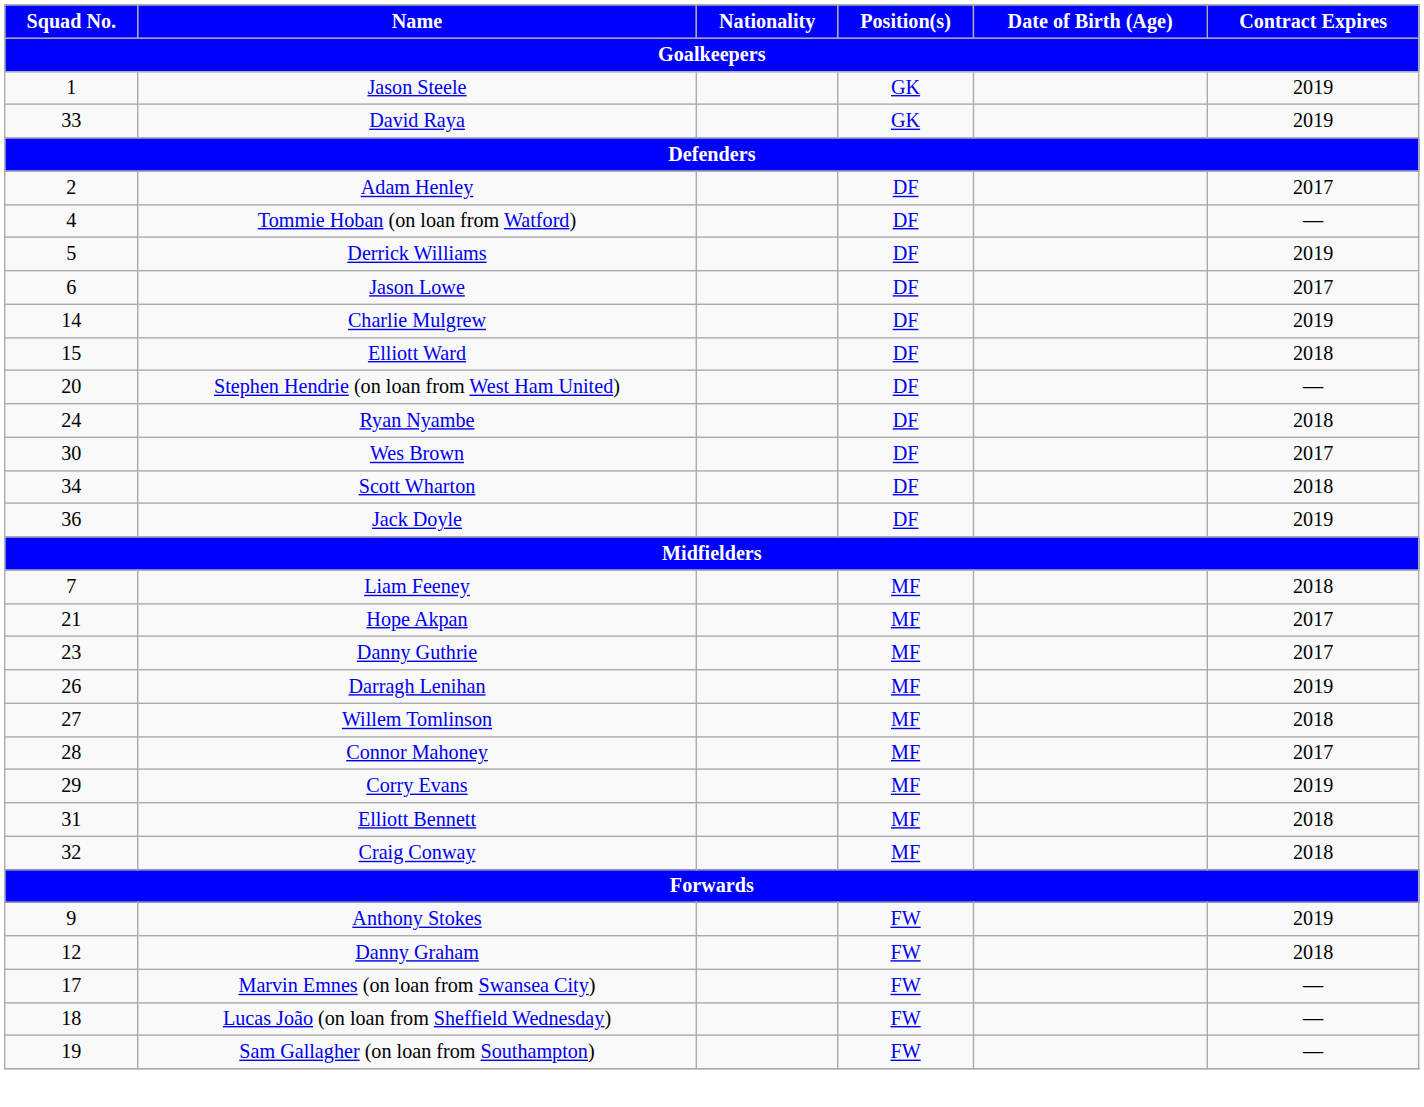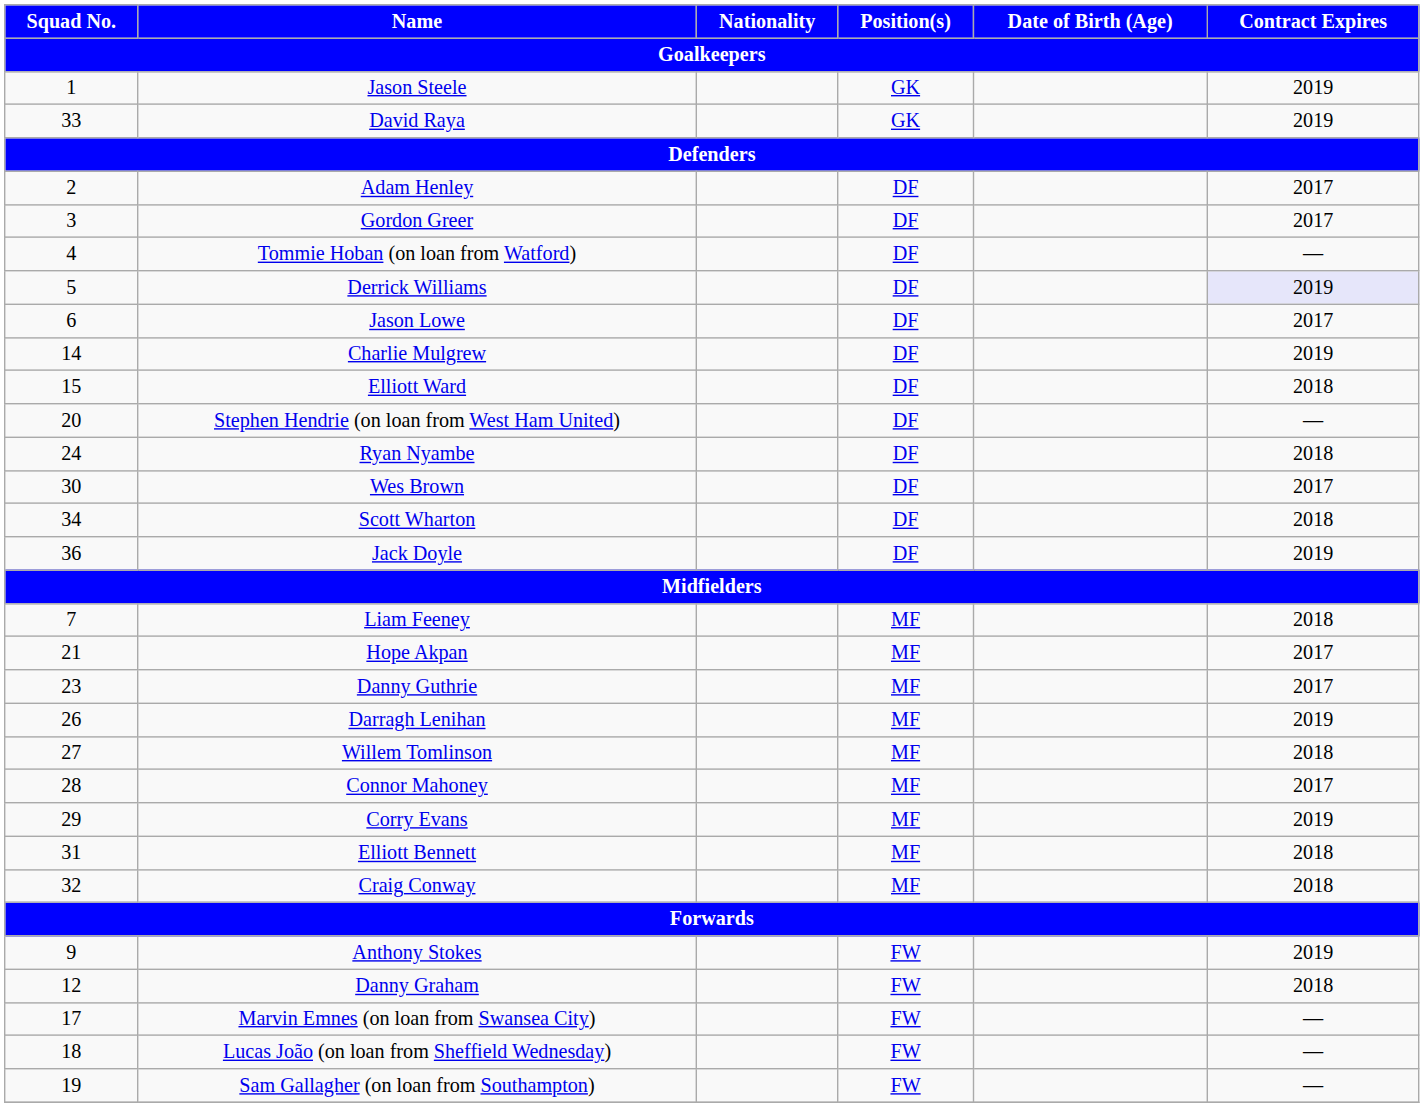 <table class="wikitable" style="text-align:center; font-size:90%; width:80%;">
 <tr>
 <th style="background:#0000FF; color:white; text-align:center;">Squad No.</th>
 <th style="background:#0000FF; color:white; text-align:center;">Name</th>
 <th style="background:#0000FF; color:white; text-align:center;">Nationality</th>
 <th style="background:#0000FF; color:white; text-align:center;">Position(s)</th>
 <th style="background:#0000FF; color:white; text-align:center;">Date of Birth (Age)</th>
 <th style="background:#0000FF; color:white; text-align:center;">Contract Expires</th>
 </tr>
 <tr>
 <th colspan="6" style="background:#0000FF; color:white; text-align:center">Goalkeepers</th>
 </tr>
 <tr>
 <td>1</td>
 <td><a href='#'>Jason Steele</a></td>
 <td></td>
 <td><a href='#'>GK</a></td>
 <td></td>
 <td>2019</td>
 </tr>
 <tr>
 <td>33</td>
 <td><a href='#'>David Raya</a></td>
 <td></td>
 <td><a href='#'>GK</a></td>
 <td></td>
 <td>2019</td>
 </tr>
 <tr>
 <th colspan="6" style="background:#0000FF; color:white; text-align:center">Defenders</th>
 </tr>
 <tr>
 <td>2</td>
 <td><a href='#'>Adam Henley</a></td>
 <td></td>
 <td><a href='#'>DF</a></td>
 <td></td>
 <td>2017</td>
 </tr>
 <tr>
+<td>3</td>
+<td><a href='#'>Gordon Greer</a></td>
+<td></td>
+<td><a href='#'>DF</a></td>
+<td></td>
+<td>2017</td>
+</tr>
+<tr>
 <td>4</td>
 <td><a href='#'>Tommie Hoban</a> (on loan from <a href='#'>Watford</a>)</td>
 <td></td>
 <td><a href='#'>DF</a></td>
 <td></td>
 <td>—</td>
 </tr>
 <tr>
 <td>5</td>
 <td><a href='#'>Derrick Williams</a></td>
 <td></td>
 <td><a href='#'>DF</a></td>
 <td></td>
-<td>2019</td>
+<td style="background: lavender;">2019</td>
 </tr>
 <tr>
 <td>6</td>
 <td><a href='#'>Jason Lowe</a></td>
 <td></td>
 <td><a href='#'>DF</a></td>
 <td></td>
 <td>2017</td>
 </tr>
 <tr>
 <td>14</td>
 <td><a href='#'>Charlie Mulgrew</a></td>
 <td></td>
 <td><a href='#'>DF</a></td>
 <td></td>
 <td>2019</td>
 </tr>
 <tr>
 <td>15</td>
 <td><a href='#'>Elliott Ward</a></td>
 <td></td>
 <td><a href='#'>DF</a></td>
 <td></td>
 <td>2018</td>
 </tr>
 <tr>
 <td>20</td>
 <td><a href='#'>Stephen Hendrie</a> (on loan from <a href='#'>West Ham United</a>)</td>
 <td></td>
 <td><a href='#'>DF</a></td>
 <td></td>
 <td>—</td>
 </tr>
 <tr>
 <td>24</td>
 <td><a href='#'>Ryan Nyambe</a></td>
 <td></td>
 <td><a href='#'>DF</a></td>
 <td></td>
 <td>2018</td>
 </tr>
 <tr>
 <td>30</td>
 <td><a href='#'>Wes Brown</a></td>
 <td></td>
 <td><a href='#'>DF</a></td>
 <td></td>
 <td>2017</td>
 </tr>
 <tr>
 <td>34</td>
 <td><a href='#'>Scott Wharton</a></td>
 <td></td>
 <td><a href='#'>DF</a></td>
 <td></td>
 <td>2018</td>
 </tr>
 <tr>
 <td>36</td>
 <td><a href='#'>Jack Doyle</a></td>
 <td></td>
 <td><a href='#'>DF</a></td>
 <td></td>
 <td>2019</td>
 </tr>
 <tr>
 <th colspan="6" style="background:#0000FF; color:white; text-align:center">Midfielders</th>
 </tr>
 <tr>
 <td>7</td>
 <td><a href='#'>Liam Feeney</a></td>
 <td></td>
 <td><a href='#'>MF</a></td>
 <td></td>
 <td>2018</td>
 </tr>
 <tr>
 <td>21</td>
 <td><a href='#'>Hope Akpan</a></td>
 <td></td>
 <td><a href='#'>MF</a></td>
 <td></td>
 <td>2017</td>
 </tr>
 <tr>
 <td>23</td>
 <td><a href='#'>Danny Guthrie</a></td>
 <td></td>
 <td><a href='#'>MF</a></td>
 <td></td>
 <td>2017</td>
 </tr>
 <tr>
 <td>26</td>
 <td><a href='#'>Darragh Lenihan</a></td>
 <td></td>
 <td><a href='#'>MF</a></td>
 <td></td>
 <td>2019</td>
 </tr>
 <tr>
 <td>27</td>
 <td><a href='#'>Willem Tomlinson</a></td>
 <td></td>
 <td><a href='#'>MF</a></td>
 <td></td>
 <td>2018</td>
 </tr>
 <tr>
 <td>28</td>
 <td><a href='#'>Connor Mahoney</a></td>
 <td></td>
 <td><a href='#'>MF</a></td>
 <td></td>
 <td>2017</td>
 </tr>
 <tr>
 <td>29</td>
 <td><a href='#'>Corry Evans</a></td>
 <td></td>
 <td><a href='#'>MF</a></td>
 <td></td>
 <td>2019</td>
 </tr>
 <tr>
 <td>31</td>
 <td><a href='#'>Elliott Bennett</a></td>
 <td></td>
 <td><a href='#'>MF</a></td>
 <td></td>
 <td>2018</td>
 </tr>
 <tr>
 <td>32</td>
 <td><a href='#'>Craig Conway</a></td>
 <td></td>
 <td><a href='#'>MF</a></td>
 <td></td>
 <td>2018</td>
 </tr>
 <tr>
 <th colspan="6" style="background:#0000FF; color:white; text-align:center">Forwards</th>
 </tr>
 <tr>
 <td>9</td>
 <td><a href='#'>Anthony Stokes</a></td>
 <td></td>
 <td><a href='#'>FW</a></td>
 <td></td>
 <td>2019</td>
 </tr>
 <tr>
 <td>12</td>
 <td><a href='#'>Danny Graham</a></td>
 <td></td>
 <td><a href='#'>FW</a></td>
 <td></td>
 <td>2018</td>
 </tr>
 <tr>
 <td>17</td>
 <td><a href='#'>Marvin Emnes</a> (on loan from <a href='#'>Swansea City</a>)</td>
 <td></td>
 <td><a href='#'>FW</a></td>
 <td></td>
 <td>—</td>
 </tr>
 <tr>
 <td>18</td>
 <td><a href='#'>Lucas João</a> (on loan from <a href='#'>Sheffield Wednesday</a>)</td>
 <td></td>
 <td><a href='#'>FW</a></td>
 <td></td>
 <td>—</td>
 </tr>
 <tr>
 <td>19</td>
 <td><a href='#'>Sam Gallagher</a> (on loan from <a href='#'>Southampton</a>)</td>
 <td></td>
 <td><a href='#'>FW</a></td>
 <td></td>
 <td>—</td>
 </tr>
 <tr>
 </tr>
 </table>
